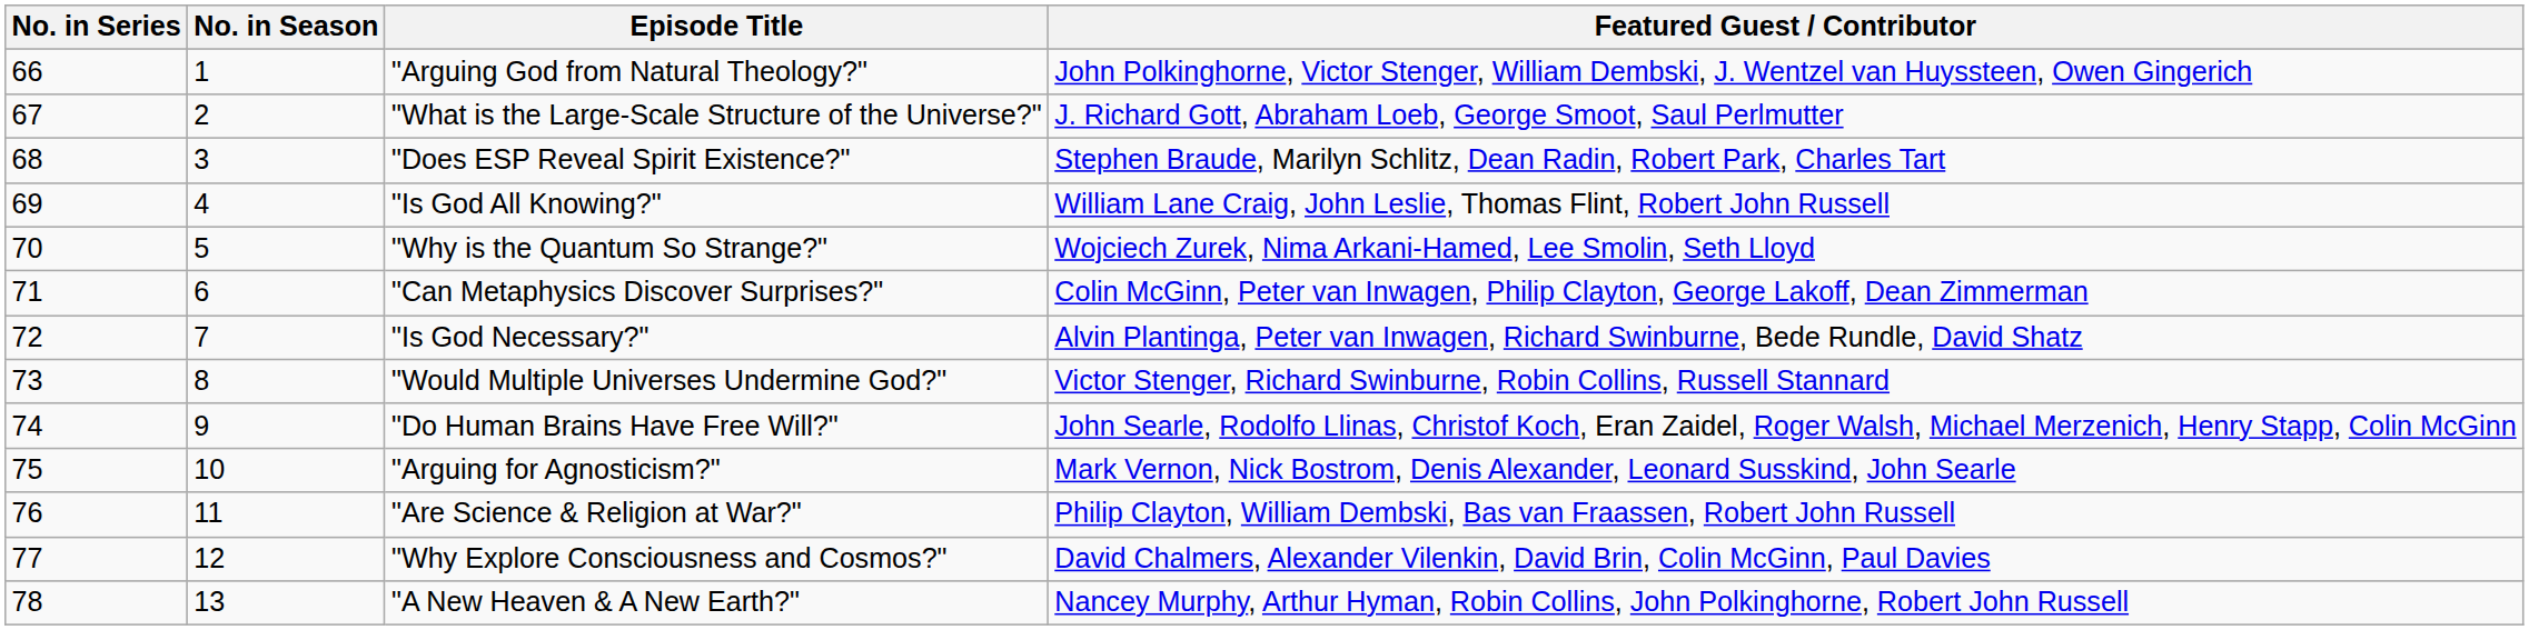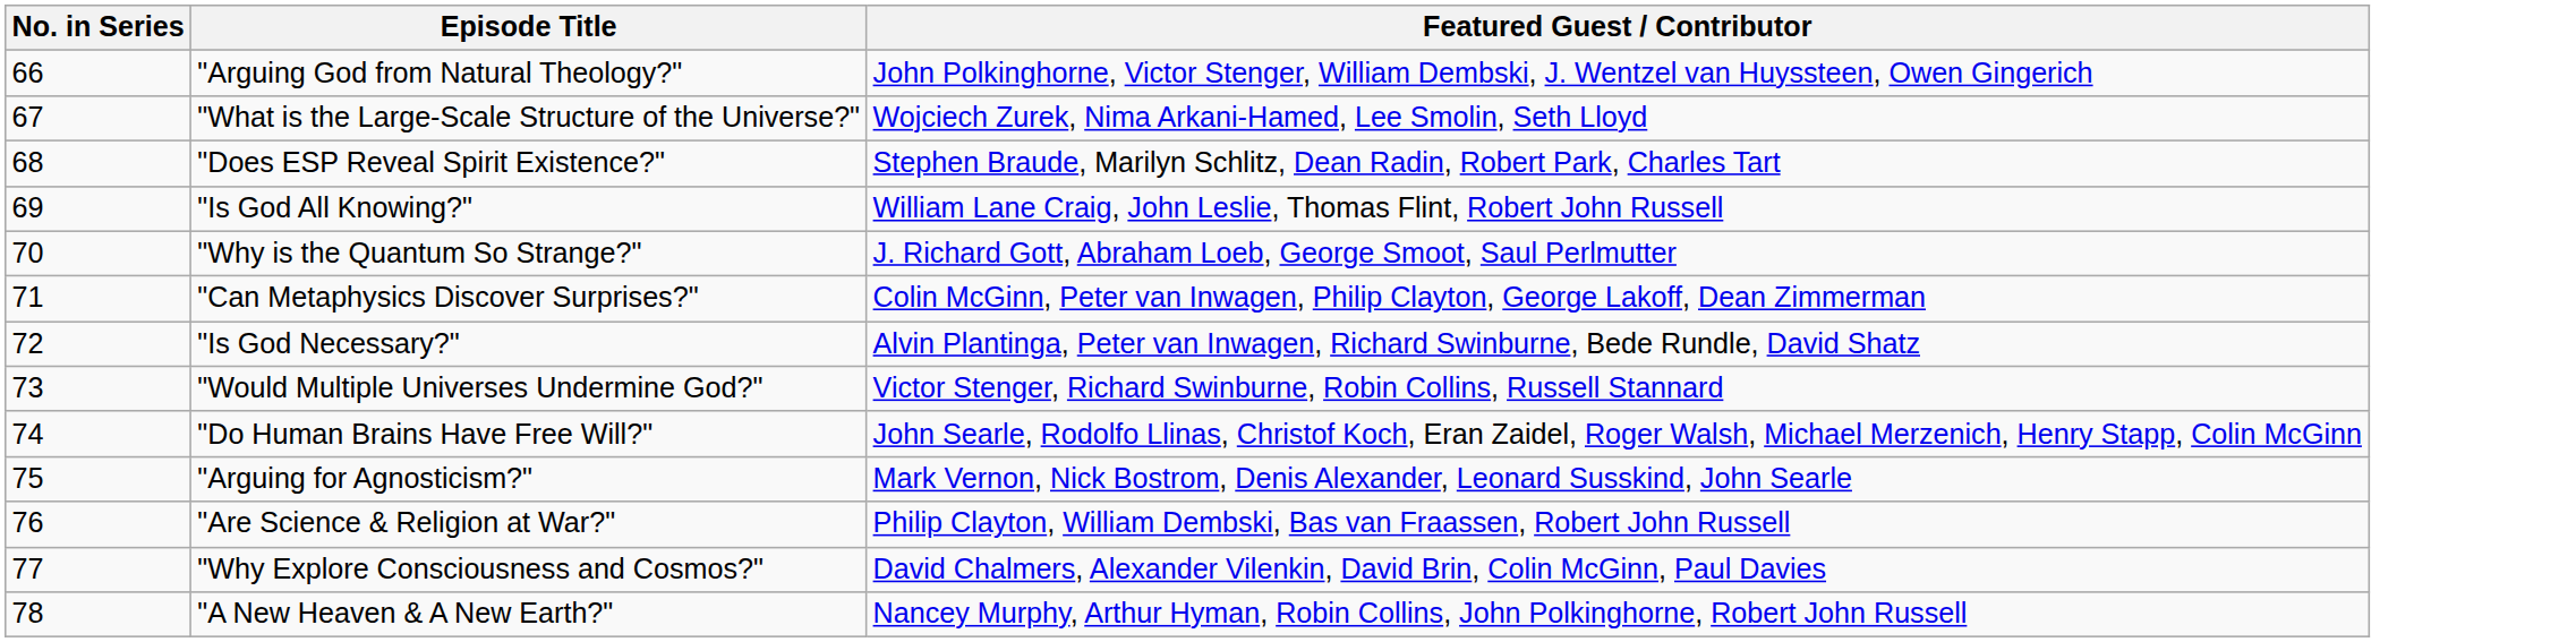 <table class="wikitable">
 <tr>
 <th>No. in Series</th>
-<th>No. in Season</th>
 <th>Episode Title</th>
 <th>Featured Guest / Contributor</th>
 </tr>
 <tr>
 <td>66</td>
-<td>1</td>
 <td>"Arguing God from Natural Theology?"</td>
 <td><a href='#'>John Polkinghorne</a>, <a href='#'>Victor Stenger</a>, <a href='#'>William Dembski</a>, <a href='#'>J. Wentzel van Huyssteen</a>, <a href='#'>Owen Gingerich</a></td>
 </tr>
 <tr>
 <td>67</td>
-<td>2</td>
 <td>"What is the Large-Scale Structure of the Universe?"</td>
-<td><a href='#'>J. Richard Gott</a>, <a href='#'>Abraham Loeb</a>, <a href='#'>George Smoot</a>, <a href='#'>Saul Perlmutter</a></td>
+<td><a href='#'>Wojciech Zurek</a>, <a href='#'>Nima Arkani-Hamed</a>, <a href='#'>Lee Smolin</a>, <a href='#'>Seth Lloyd</a></td>
 </tr>
 <tr>
 <td>68</td>
-<td>3</td>
 <td>"Does ESP Reveal Spirit Existence?"</td>
 <td><a href='#'>Stephen Braude</a>, Marilyn Schlitz, <a href='#'>Dean Radin</a>, <a href='#'>Robert Park</a>, <a href='#'>Charles Tart</a></td>
 </tr>
 <tr>
 <td>69</td>
-<td>4</td>
 <td>"Is God All Knowing?"</td>
 <td><a href='#'>William Lane Craig</a>, <a href='#'>John Leslie</a>, Thomas Flint, <a href='#'>Robert John Russell</a></td>
 </tr>
 <tr>
 <td>70</td>
-<td>5</td>
 <td>"Why is the Quantum So Strange?"</td>
-<td><a href='#'>Wojciech Zurek</a>, <a href='#'>Nima Arkani-Hamed</a>, <a href='#'>Lee Smolin</a>, <a href='#'>Seth Lloyd</a></td>
+<td><a href='#'>J. Richard Gott</a>, <a href='#'>Abraham Loeb</a>, <a href='#'>George Smoot</a>, <a href='#'>Saul Perlmutter</a></td>
 </tr>
 <tr>
 <td>71</td>
-<td>6</td>
 <td>"Can Metaphysics Discover Surprises?"</td>
 <td><a href='#'>Colin McGinn</a>, <a href='#'>Peter van Inwagen</a>, <a href='#'>Philip Clayton</a>, <a href='#'>George Lakoff</a>, <a href='#'>Dean Zimmerman</a></td>
 </tr>
 <tr>
 <td>72</td>
-<td>7</td>
 <td>"Is God Necessary?"</td>
 <td><a href='#'>Alvin Plantinga</a>, <a href='#'>Peter van Inwagen</a>, <a href='#'>Richard Swinburne</a>, Bede Rundle, <a href='#'>David Shatz</a></td>
 </tr>
 <tr>
 <td>73</td>
-<td>8</td>
 <td>"Would Multiple Universes Undermine God?"</td>
 <td><a href='#'>Victor Stenger</a>, <a href='#'>Richard Swinburne</a>, <a href='#'>Robin Collins</a>, <a href='#'>Russell Stannard</a></td>
 </tr>
 <tr>
 <td>74</td>
-<td>9</td>
 <td>"Do Human Brains Have Free Will?"</td>
 <td><a href='#'>John Searle</a>, <a href='#'>Rodolfo Llinas</a>, <a href='#'>Christof Koch</a>, Eran Zaidel, <a href='#'>Roger Walsh</a>, <a href='#'>Michael Merzenich</a>, <a href='#'>Henry Stapp</a>, <a href='#'>Colin McGinn</a></td>
 </tr>
 <tr>
 <td>75</td>
-<td>10</td>
 <td>"Arguing for Agnosticism?"</td>
 <td><a href='#'>Mark Vernon</a>, <a href='#'>Nick Bostrom</a>, <a href='#'>Denis Alexander</a>, <a href='#'>Leonard Susskind</a>, <a href='#'>John Searle</a></td>
 </tr>
 <tr>
 <td>76</td>
-<td>11</td>
 <td>"Are Science & Religion at War?"</td>
 <td><a href='#'>Philip Clayton</a>, <a href='#'>William Dembski</a>, <a href='#'>Bas van Fraassen</a>, <a href='#'>Robert John Russell</a></td>
 </tr>
 <tr>
 <td>77</td>
-<td>12</td>
 <td>"Why Explore Consciousness and Cosmos?"</td>
 <td><a href='#'>David Chalmers</a>, <a href='#'>Alexander Vilenkin</a>, <a href='#'>David Brin</a>, <a href='#'>Colin McGinn</a>, <a href='#'>Paul Davies</a></td>
 </tr>
 <tr>
 <td>78</td>
-<td>13</td>
 <td>"A New Heaven & A New Earth?"</td>
 <td><a href='#'>Nancey Murphy</a>, <a href='#'>Arthur Hyman</a>, <a href='#'>Robin Collins</a>, <a href='#'>John Polkinghorne</a>, <a href='#'>Robert John Russell</a></td>
 </tr>
 </table>
